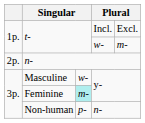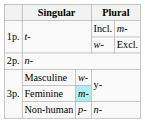 <table class="wikitable" style="margin-left: auto; margin-right: auto; border: none;">
 <tr>
 <th></th>
 <th colspan="2">Singular</th>
 <th colspan="2">Plural</th>
 </tr>
 <tr>
 <td rowspan="2">1p.</td>
 <td rowspan="2" colspan="2" style="font-style:italic;">t-</td>
 <td>Incl.</td>
-<td>Excl.</td>
+<td style="font-style:italic;">m-</td>
 </tr>
 <tr>
 <td style="font-style:italic;">w-</td>
-<td style="font-style:italic;">m-</td>
+<td>Excl.</td>
 </tr>
 <tr>
 <td>2p.</td>
 <td colspan="4" style="font-style:italic;">n-</td>
 </tr>
 <tr>
 <td rowspan="3">3p.</td>
 <td>Masculine</td>
 <td style="font-style:italic;">w-</td>
 <td rowspan="2" colspan="2">y-</td>
 </tr>
 <tr>
 <td>Feminine</td>
 <td style="background: paleturquoise; font-style:italic;">m-</td>
 </tr>
 <tr>
 <td>Non-human</td>
 <td style="font-style:italic;">p-</td>
 <td colspan="2" style="font-style:italic;">n-</td>
 </tr>
 </table>
